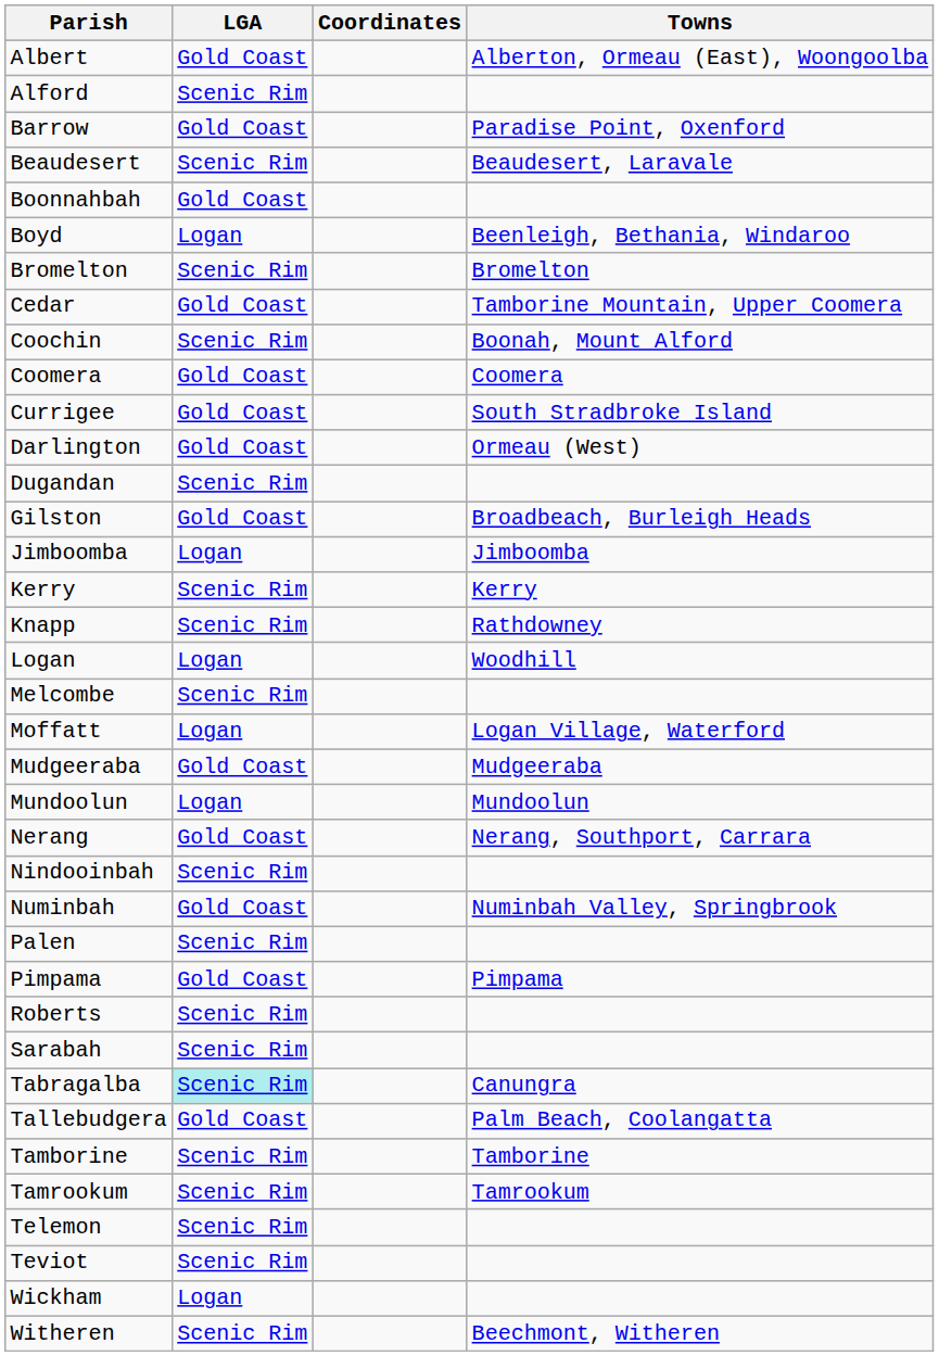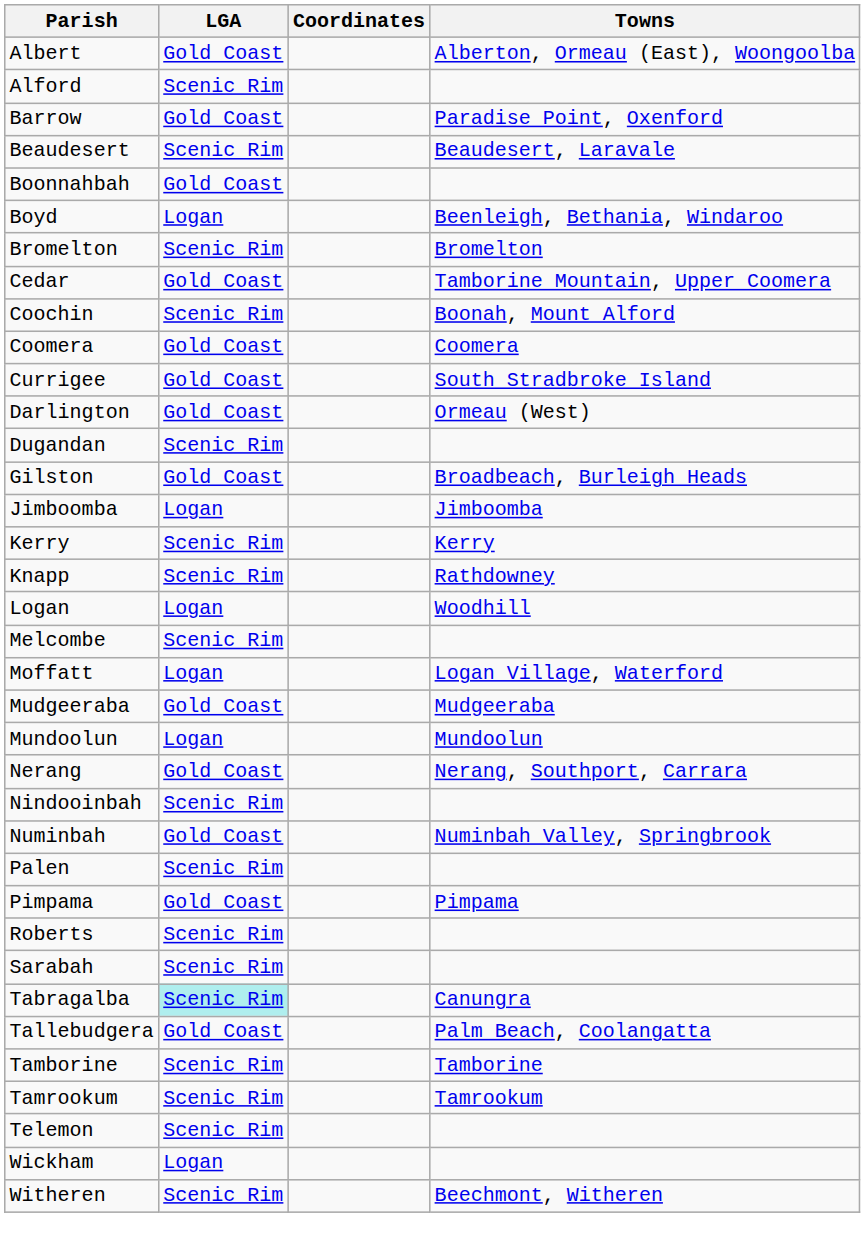 <table class="wikitable sortable">
 <tr>
 <th>Parish</th>
 <th>LGA</th>
 <th>Coordinates</th>
 <th>Towns</th>
 </tr>
 <tr>
 <td>Albert</td>
 <td><a href='#'>Gold Coast</a></td>
 <td></td>
 <td><a href='#'>Alberton</a>, <a href='#'>Ormeau</a> (East), <a href='#'>Woongoolba</a></td>
 </tr>
 <tr>
 <td>Alford</td>
 <td><a href='#'>Scenic Rim</a></td>
 <td></td>
 <td></td>
 </tr>
 <tr>
 <td>Barrow</td>
 <td><a href='#'>Gold Coast</a></td>
 <td></td>
 <td><a href='#'>Paradise Point</a>, <a href='#'>Oxenford</a></td>
 </tr>
 <tr>
 <td>Beaudesert</td>
 <td><a href='#'>Scenic Rim</a></td>
 <td></td>
 <td><a href='#'>Beaudesert</a>, <a href='#'>Laravale</a></td>
 </tr>
 <tr>
 <td>Boonnahbah</td>
 <td><a href='#'>Gold Coast</a></td>
 <td></td>
 <td></td>
 </tr>
 <tr>
 <td>Boyd</td>
 <td><a href='#'>Logan</a></td>
 <td></td>
 <td><a href='#'>Beenleigh</a>, <a href='#'>Bethania</a>, <a href='#'>Windaroo</a></td>
 </tr>
 <tr>
 <td>Bromelton</td>
 <td><a href='#'>Scenic Rim</a></td>
 <td></td>
 <td><a href='#'>Bromelton</a></td>
 </tr>
 <tr>
 <td>Cedar</td>
 <td><a href='#'>Gold Coast</a></td>
 <td></td>
 <td><a href='#'>Tamborine Mountain</a>, <a href='#'>Upper Coomera</a></td>
 </tr>
 <tr>
 <td>Coochin</td>
 <td><a href='#'>Scenic Rim</a></td>
 <td></td>
 <td><a href='#'>Boonah</a>, <a href='#'>Mount Alford</a></td>
 </tr>
 <tr>
 <td>Coomera</td>
 <td><a href='#'>Gold Coast</a></td>
 <td></td>
 <td><a href='#'>Coomera</a></td>
 </tr>
 <tr>
 <td>Currigee</td>
 <td><a href='#'>Gold Coast</a></td>
 <td></td>
 <td><a href='#'>South Stradbroke Island</a></td>
 </tr>
 <tr>
 <td>Darlington</td>
 <td><a href='#'>Gold Coast</a></td>
 <td></td>
 <td><a href='#'>Ormeau</a> (West)</td>
 </tr>
 <tr>
 <td>Dugandan</td>
 <td><a href='#'>Scenic Rim</a></td>
 <td></td>
 <td></td>
 </tr>
 <tr>
 <td>Gilston</td>
 <td><a href='#'>Gold Coast</a></td>
 <td></td>
 <td><a href='#'>Broadbeach</a>, <a href='#'>Burleigh Heads</a></td>
 </tr>
 <tr>
 <td>Jimboomba</td>
 <td><a href='#'>Logan</a></td>
 <td></td>
 <td><a href='#'>Jimboomba</a></td>
 </tr>
 <tr>
 <td>Kerry</td>
 <td><a href='#'>Scenic Rim</a></td>
 <td></td>
 <td><a href='#'>Kerry</a></td>
 </tr>
 <tr>
 <td>Knapp</td>
 <td><a href='#'>Scenic Rim</a></td>
 <td></td>
 <td><a href='#'>Rathdowney</a></td>
 </tr>
 <tr>
 <td>Logan</td>
 <td><a href='#'>Logan</a></td>
 <td></td>
 <td><a href='#'>Woodhill</a></td>
 </tr>
 <tr>
 <td>Melcombe</td>
 <td><a href='#'>Scenic Rim</a></td>
 <td></td>
 <td></td>
 </tr>
 <tr>
 <td>Moffatt</td>
 <td><a href='#'>Logan</a></td>
 <td></td>
 <td><a href='#'>Logan Village</a>, <a href='#'>Waterford</a></td>
 </tr>
 <tr>
 <td>Mudgeeraba</td>
 <td><a href='#'>Gold Coast</a></td>
 <td></td>
 <td><a href='#'>Mudgeeraba</a></td>
 </tr>
 <tr>
 <td>Mundoolun</td>
 <td><a href='#'>Logan</a></td>
 <td></td>
 <td><a href='#'>Mundoolun</a></td>
 </tr>
 <tr>
 <td>Nerang</td>
 <td><a href='#'>Gold Coast</a></td>
 <td></td>
 <td><a href='#'>Nerang</a>, <a href='#'>Southport</a>, <a href='#'>Carrara</a></td>
 </tr>
 <tr>
 <td>Nindooinbah</td>
 <td><a href='#'>Scenic Rim</a></td>
 <td></td>
 <td></td>
 </tr>
 <tr>
 <td>Numinbah</td>
 <td><a href='#'>Gold Coast</a></td>
 <td></td>
 <td><a href='#'>Numinbah Valley</a>, <a href='#'>Springbrook</a></td>
 </tr>
 <tr>
 <td>Palen</td>
 <td><a href='#'>Scenic Rim</a></td>
 <td></td>
 <td></td>
 </tr>
 <tr>
 <td>Pimpama</td>
 <td><a href='#'>Gold Coast</a></td>
 <td></td>
 <td><a href='#'>Pimpama</a></td>
 </tr>
 <tr>
 <td>Roberts</td>
 <td><a href='#'>Scenic Rim</a></td>
 <td></td>
 <td></td>
 </tr>
 <tr>
 <td>Sarabah</td>
 <td><a href='#'>Scenic Rim</a></td>
 <td></td>
 <td></td>
 </tr>
 <tr>
 <td>Tabragalba</td>
 <td style="background: paleturquoise;"><a href='#'>Scenic Rim</a></td>
 <td></td>
 <td><a href='#'>Canungra</a></td>
 </tr>
 <tr>
 <td>Tallebudgera</td>
 <td><a href='#'>Gold Coast</a></td>
 <td></td>
 <td><a href='#'>Palm Beach</a>, <a href='#'>Coolangatta</a></td>
 </tr>
 <tr>
 <td>Tamborine</td>
 <td><a href='#'>Scenic Rim</a></td>
 <td></td>
 <td><a href='#'>Tamborine</a></td>
 </tr>
 <tr>
 <td>Tamrookum</td>
 <td><a href='#'>Scenic Rim</a></td>
 <td></td>
 <td><a href='#'>Tamrookum</a></td>
 </tr>
 <tr>
 <td>Telemon</td>
 <td><a href='#'>Scenic Rim</a></td>
 <td></td>
 <td></td>
 </tr>
 <tr>
-<td>Teviot</td>
-<td><a href='#'>Scenic Rim</a></td>
-<td></td>
-<td></td>
-</tr>
-<tr>
 <td>Wickham</td>
 <td><a href='#'>Logan</a></td>
 <td></td>
 <td></td>
 </tr>
 <tr>
 <td>Witheren</td>
 <td><a href='#'>Scenic Rim</a></td>
 <td></td>
 <td><a href='#'>Beechmont</a>, <a href='#'>Witheren</a></td>
 </tr>
 </table>
